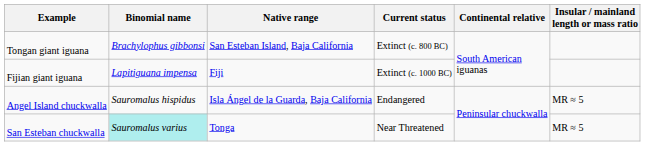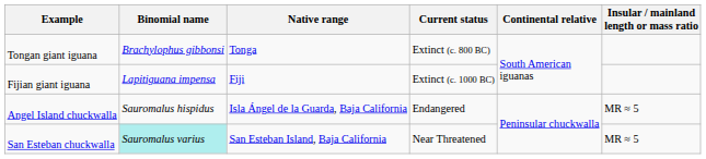 <table class=wikitable>
 <tr>
 <th>Example</th>
 <th>Binomial name</th>
 <th>Native range</th>
 <th>Current status</th>
 <th>Continental relative</th>
 <th>Insular / mainland<br>length or mass ratio</th>
 </tr>
 <tr>
 <td><br>Tongan giant iguana</td>
 <td><em><a href='#'>Brachylophus gibbonsi</a></em></td>
-<td><a href='#'>San Esteban Island</a>, <a href='#'>Baja California</a></td>
+<td><a href='#'>Tonga</a></td>
 <td>Extinct <small>(c. 800 BC)</small></td>
 <td rowspan="2"><br><a href='#'>South American</a><br>iguanas</td>
 <td></td>
 </tr>
 <tr>
 <td><br>Fijian giant iguana</td>
 <td><em><a href='#'>Lapitiguana impensa</a></em></td>
 <td><a href='#'>Fiji</a></td>
 <td>Extinct <small>(c. 1000 BC)</small></td>
 <td></td>
 </tr>
 <tr>
 <td><br><a href='#'>Angel Island chuckwalla</a></td>
 <td><em>Sauromalus hispidus</em></td>
 <td><a href='#'>Isla Ángel de la Guarda</a>, <a href='#'>Baja California</a></td>
 <td>Endangered</td>
 <td rowspan="2"><a href='#'>Peninsular chuckwalla</a></td>
 <td>MR ≈ 5</td>
 </tr>
 <tr>
 <td><br><a href='#'>San Esteban chuckwalla</a></td>
 <td style="background: paleturquoise;"><em>Sauromalus varius</em></td>
-<td><a href='#'>Tonga</a></td>
+<td><a href='#'>San Esteban Island</a>, <a href='#'>Baja California</a></td>
 <td>Near Threatened</td>
 <td>MR ≈ 5</td>
 </tr>
 </table>
